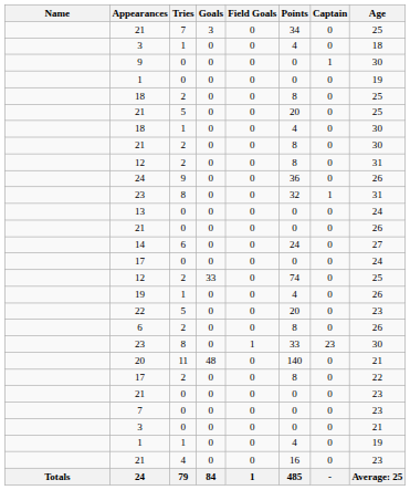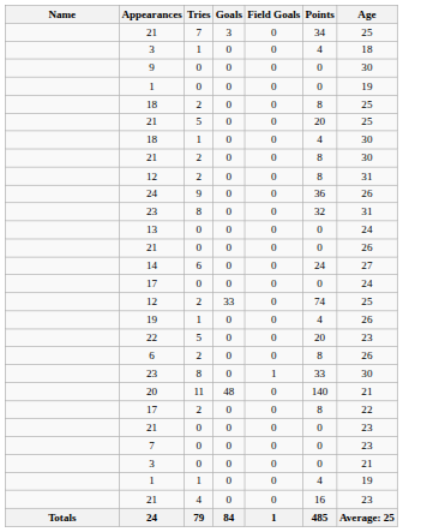 <table class="wikitable sortable" style="text-align: center; font-size:90%">
 <tr>
 <th style="width:10em">Name</th>
 <th>Appearances</th>
 <th>Tries</th>
 <th>Goals</th>
 <th>Field Goals</th>
 <th>Points</th>
-<th>Captain</th>
 <th>Age</th>
 </tr>
 <tr>
 <td></td>
 <td>21</td>
 <td>7</td>
 <td>3</td>
 <td>0</td>
 <td>34</td>
-<td>0</td>
 <td>25</td>
 </tr>
 <tr>
 <td></td>
 <td>3</td>
 <td>1</td>
 <td>0</td>
 <td>0</td>
 <td>4</td>
-<td>0</td>
 <td>18</td>
 </tr>
 <tr>
 <td></td>
 <td>9</td>
 <td>0</td>
 <td>0</td>
 <td>0</td>
 <td>0</td>
-<td>1</td>
 <td>30</td>
 </tr>
 <tr>
 <td></td>
 <td>1</td>
-<td>0</td>
 <td>0</td>
 <td>0</td>
 <td>0</td>
 <td>0</td>
 <td>19</td>
 </tr>
 <tr>
 <td></td>
 <td>18</td>
 <td>2</td>
 <td>0</td>
 <td>0</td>
 <td>8</td>
-<td>0</td>
 <td>25</td>
 </tr>
 <tr>
 <td></td>
 <td>21</td>
 <td>5</td>
 <td>0</td>
 <td>0</td>
 <td>20</td>
-<td>0</td>
 <td>25</td>
 </tr>
 <tr>
 <td></td>
 <td>18</td>
 <td>1</td>
 <td>0</td>
 <td>0</td>
 <td>4</td>
-<td>0</td>
 <td>30</td>
 </tr>
 <tr>
 <td></td>
 <td>21</td>
 <td>2</td>
 <td>0</td>
 <td>0</td>
 <td>8</td>
-<td>0</td>
 <td>30</td>
 </tr>
 <tr>
 <td></td>
 <td>12</td>
 <td>2</td>
 <td>0</td>
 <td>0</td>
 <td>8</td>
-<td>0</td>
 <td>31</td>
 </tr>
 <tr>
 <td></td>
 <td>24</td>
 <td>9</td>
 <td>0</td>
 <td>0</td>
 <td>36</td>
-<td>0</td>
 <td>26</td>
 </tr>
 <tr>
 <td></td>
 <td>23</td>
 <td>8</td>
 <td>0</td>
 <td>0</td>
 <td>32</td>
-<td>1</td>
 <td>31</td>
 </tr>
 <tr>
 <td></td>
 <td>13</td>
-<td>0</td>
 <td>0</td>
 <td>0</td>
 <td>0</td>
 <td>0</td>
 <td>24</td>
 </tr>
 <tr>
 <td></td>
 <td>21</td>
 <td>0</td>
 <td>0</td>
 <td>0</td>
 <td>0</td>
-<td>0</td>
 <td>26</td>
 </tr>
 <tr>
 <td></td>
 <td>14</td>
 <td>6</td>
 <td>0</td>
 <td>0</td>
 <td>24</td>
-<td>0</td>
 <td>27</td>
 </tr>
 <tr>
 <td></td>
 <td>17</td>
-<td>0</td>
 <td>0</td>
 <td>0</td>
 <td>0</td>
 <td>0</td>
 <td>24</td>
 </tr>
 <tr>
 <td></td>
 <td>12</td>
 <td>2</td>
 <td>33</td>
 <td>0</td>
 <td>74</td>
-<td>0</td>
 <td>25</td>
 </tr>
 <tr>
 <td></td>
 <td>19</td>
 <td>1</td>
 <td>0</td>
 <td>0</td>
 <td>4</td>
-<td>0</td>
 <td>26</td>
 </tr>
 <tr>
 <td></td>
 <td>22</td>
 <td>5</td>
 <td>0</td>
 <td>0</td>
 <td>20</td>
-<td>0</td>
 <td>23</td>
 </tr>
 <tr>
 <td></td>
 <td>6</td>
 <td>2</td>
 <td>0</td>
 <td>0</td>
 <td>8</td>
-<td>0</td>
 <td>26</td>
 </tr>
 <tr>
 <td></td>
 <td>23</td>
 <td>8</td>
 <td>0</td>
 <td>1</td>
 <td>33</td>
-<td>23</td>
 <td>30</td>
 </tr>
 <tr>
 <td></td>
 <td>20</td>
 <td>11</td>
 <td>48</td>
 <td>0</td>
 <td>140</td>
-<td>0</td>
 <td>21</td>
 </tr>
 <tr>
 <td></td>
 <td>17</td>
 <td>2</td>
 <td>0</td>
 <td>0</td>
 <td>8</td>
-<td>0</td>
 <td>22</td>
 </tr>
 <tr>
 <td></td>
 <td>21</td>
-<td>0</td>
 <td>0</td>
 <td>0</td>
 <td>0</td>
 <td>0</td>
 <td>23</td>
 </tr>
 <tr>
 <td></td>
 <td>7</td>
 <td>0</td>
 <td>0</td>
 <td>0</td>
 <td>0</td>
-<td>0</td>
 <td>23</td>
 </tr>
 <tr>
 <td></td>
 <td>3</td>
-<td>0</td>
 <td>0</td>
 <td>0</td>
 <td>0</td>
 <td>0</td>
 <td>21</td>
 </tr>
 <tr>
 <td></td>
 <td>1</td>
 <td>1</td>
 <td>0</td>
 <td>0</td>
 <td>4</td>
-<td>0</td>
 <td>19</td>
 </tr>
 <tr>
 <td></td>
 <td>21</td>
 <td>4</td>
 <td>0</td>
 <td>0</td>
 <td>16</td>
-<td>0</td>
 <td>23</td>
 </tr>
 <tr class="sortbottom">
 <th>Totals</th>
 <th>24</th>
 <th>79</th>
 <th>84</th>
 <th>1</th>
 <th>485</th>
-<th>-</th>
 <th>Average: 25</th>
 </tr>
 </table>
